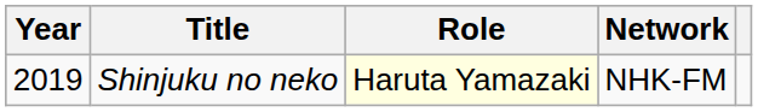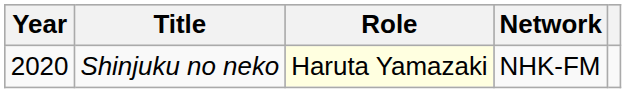 <table class="wikitable sortable">
 <tr>
 <th>Year</th>
 <th>Title</th>
 <th>Role</th>
 <th>Network</th>
 <th></th>
 </tr>
 <tr>
-<td>2019</td>
+<td>2020</td>
 <td><em>Shinjuku no neko</em></td>
 <td style="background: lightyellow;">Haruta Yamazaki</td>
 <td>NHK-FM</td>
 <td></td>
 </tr>
 </table>
